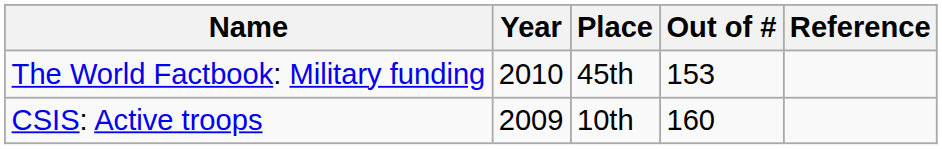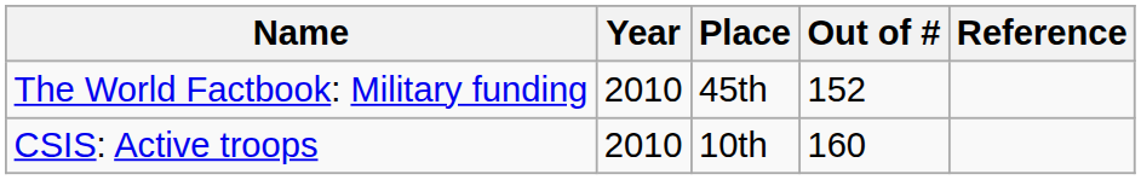 <table class="wikitable" style="text-align:left">
 <tr>
 <th>Name</th>
 <th>Year</th>
 <th>Place</th>
 <th>Out of #</th>
 <th>Reference</th>
 </tr>
 <tr>
 <td><a href='#'>The World Factbook</a>: <a href='#'>Military funding</a></td>
 <td>2010</td>
 <td>45th</td>
-<td>153</td>
+<td>152</td>
 <td></td>
 </tr>
 <tr>
 <td><a href='#'>CSIS</a>: <a href='#'>Active troops</a></td>
-<td>2009</td>
+<td>2010</td>
 <td>10th</td>
 <td>160</td>
 <td></td>
 </tr>
 </table>
